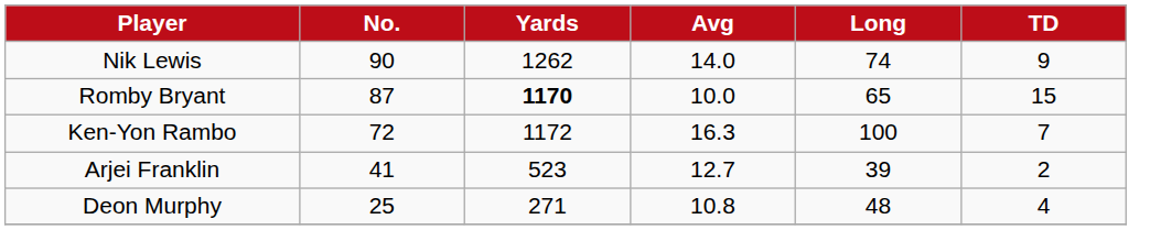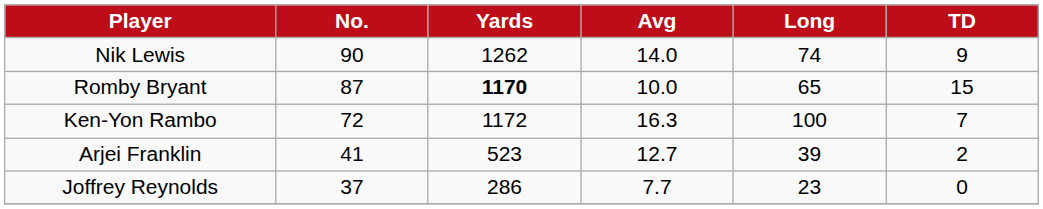 <table class="wikitable sortable">
 <tr>
 <th style="background:#bd0d18;color:white;" width="16%">Player</th>
 <th style="background:#bd0d18;color:white;" width="9%">No.</th>
 <th style="background:#bd0d18;color:white;" width="9%">Yards</th>
 <th style="background:#bd0d18;color:white;" width="9%">Avg</th>
 <th style="background:#bd0d18;color:white;" width="9%">Long</th>
 <th style="background:#bd0d18;color:white;" width="9%">TD</th>
 </tr>
 <tr align="center">
 <td>Nik Lewis</td>
 <td>90</td>
 <td>1262</td>
 <td>14.0</td>
 <td>74</td>
 <td>9</td>
 </tr>
 <tr align="center">
 <td>Romby Bryant</td>
 <td>87</td>
 <td><strong>1170</strong></td>
 <td>10.0</td>
 <td>65</td>
 <td>15</td>
 </tr>
 <tr align="center">
 <td>Ken-Yon Rambo</td>
 <td>72</td>
 <td>1172</td>
 <td>16.3</td>
 <td>100</td>
 <td>7</td>
 </tr>
 <tr align="center">
 <td>Arjei Franklin</td>
 <td>41</td>
 <td>523</td>
 <td>12.7</td>
 <td>39</td>
 <td>2</td>
 </tr>
 <tr align="center">
-<td>Deon Murphy</td>
-<td>25</td>
-<td>271</td>
-<td>10.8</td>
-<td>48</td>
-<td>4</td>
+<td>Joffrey Reynolds</td>
+<td>37</td>
+<td>286</td>
+<td>7.7</td>
+<td>23</td>
+<td>0</td>
 </tr>
 <tr align="center">
 </tr>
 </table>
